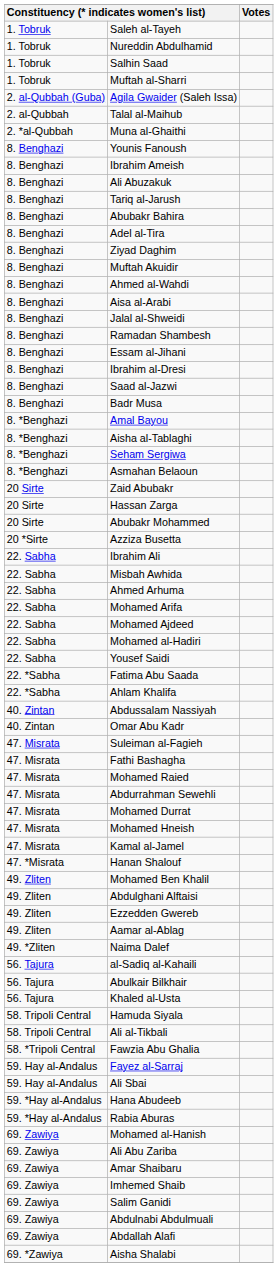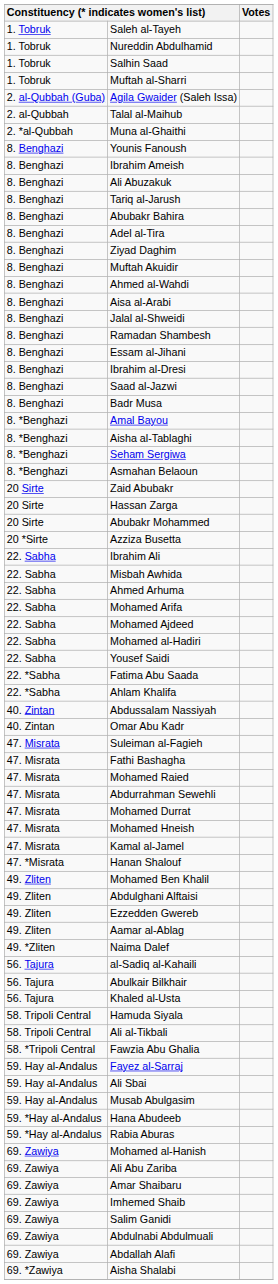 <table class="wikitable">
 <tr>
 </tr>
 <tr style="background-color:#E9E9E9;text-align:center;">
 <th colspan="2" style="text-align:left;">Constituency (* indicates women's list)</th>
 <th>Votes</th>
 </tr>
 <tr>
 <td>1. <a href='#'>Tobruk</a></td>
 <td>Saleh al-Tayeh</td>
 <td style="text-align:right;"></td>
 </tr>
 <tr>
 <td>1. Tobruk</td>
 <td>Nureddin Abdulhamid</td>
 <td style="text-align:right;"></td>
 </tr>
 <tr>
 <td>1. Tobruk</td>
 <td>Salhin Saad</td>
 <td style="text-align:right;"></td>
 </tr>
 <tr>
 <td>1. Tobruk</td>
 <td>Muftah al-Sharri</td>
 <td style="text-align:right;"></td>
 </tr>
 <tr>
 <td>2. <a href='#'>al-Qubbah (Guba)</a></td>
 <td><a href='#'>Agila Gwaider</a> (Saleh Issa)</td>
 <td style="text-align:right;"></td>
 </tr>
 <tr>
 <td>2. al-Qubbah</td>
 <td>Talal al-Maihub</td>
 <td style="text-align:right;"></td>
 </tr>
 <tr>
 <td>2. *al-Qubbah</td>
 <td>Muna al-Ghaithi</td>
 <td style="text-align:right;"></td>
 </tr>
 <tr>
 <td>8. <a href='#'>Benghazi</a></td>
 <td>Younis Fanoush</td>
 <td style="text-align:right;"></td>
 </tr>
 <tr>
 <td>8. Benghazi</td>
 <td>Ibrahim Ameish</td>
 <td style="text-align:right;"></td>
 </tr>
 <tr>
 <td>8. Benghazi</td>
 <td>Ali Abuzakuk</td>
 <td style="text-align:right;"></td>
 </tr>
 <tr>
 <td>8. Benghazi</td>
 <td>Tariq al-Jarush</td>
 <td style="text-align:right;"></td>
 </tr>
 <tr>
 <td>8. Benghazi</td>
 <td>Abubakr Bahira</td>
 <td style="text-align:right;"></td>
 </tr>
 <tr>
 <td>8. Benghazi</td>
 <td>Adel al-Tira</td>
 <td style="text-align:right;"></td>
 </tr>
 <tr>
 <td>8. Benghazi</td>
 <td>Ziyad Daghim</td>
 <td style="text-align:right;"></td>
 </tr>
 <tr>
 <td>8. Benghazi</td>
 <td>Muftah Akuidir</td>
 <td style="text-align:right;"></td>
 </tr>
 <tr>
 <td>8. Benghazi</td>
 <td>Ahmed al-Wahdi</td>
 <td style="text-align:right;"></td>
 </tr>
 <tr>
 <td>8. Benghazi</td>
 <td>Aisa al-Arabi</td>
 <td style="text-align:right;"></td>
 </tr>
 <tr>
 <td>8. Benghazi</td>
 <td>Jalal al-Shweidi</td>
 <td style="text-align:right;"></td>
 </tr>
 <tr>
 <td>8. Benghazi</td>
 <td>Ramadan Shambesh</td>
 <td style="text-align:right;"></td>
 </tr>
 <tr>
 <td>8. Benghazi</td>
 <td>Essam al-Jihani</td>
 <td style="text-align:right;"></td>
 </tr>
 <tr>
 <td>8. Benghazi</td>
 <td>Ibrahim al-Dresi</td>
 <td style="text-align:right;"></td>
 </tr>
 <tr>
 <td>8. Benghazi</td>
 <td>Saad al-Jazwi</td>
 <td style="text-align:right;"></td>
 </tr>
 <tr>
 <td>8. Benghazi</td>
 <td>Badr Musa</td>
 <td style="text-align:right;"></td>
 </tr>
 <tr>
 <td>8. *Benghazi</td>
 <td><a href='#'>Amal Bayou</a></td>
 <td style="text-align:right;"></td>
 </tr>
 <tr>
 <td>8. *Benghazi</td>
 <td>Aisha al-Tablaghi</td>
 <td style="text-align:right;"></td>
 </tr>
 <tr>
 <td>8. *Benghazi</td>
 <td><a href='#'>Seham Sergiwa</a></td>
 <td style="text-align:right;"></td>
 </tr>
 <tr>
 <td>8. *Benghazi</td>
 <td>Asmahan Belaoun</td>
 <td style="text-align:right;"></td>
 </tr>
 <tr>
 <td>20 <a href='#'>Sirte</a></td>
 <td>Zaid Abubakr</td>
 <td style="text-align:right;"></td>
 </tr>
 <tr>
 <td>20 Sirte</td>
 <td>Hassan Zarga</td>
 <td style="text-align:right;"></td>
 </tr>
 <tr>
 <td>20 Sirte</td>
 <td>Abubakr Mohammed</td>
 <td style="text-align:right;"></td>
 </tr>
 <tr>
 <td>20 *Sirte</td>
 <td>Azziza Busetta</td>
 <td style="text-align:right;"></td>
 </tr>
 <tr>
 <td>22. <a href='#'>Sabha</a></td>
 <td>Ibrahim Ali</td>
 <td style="text-align:right;"></td>
 </tr>
 <tr>
 <td>22. Sabha</td>
 <td>Misbah Awhida</td>
 <td style="text-align:right;"></td>
 </tr>
 <tr>
 <td>22. Sabha</td>
 <td>Ahmed Arhuma</td>
 <td style="text-align:right;"></td>
 </tr>
 <tr>
 <td>22. Sabha</td>
 <td>Mohamed Arifa</td>
 <td style="text-align:right;"></td>
 </tr>
 <tr>
 <td>22. Sabha</td>
 <td>Mohamed Ajdeed</td>
 <td style="text-align:right;"></td>
 </tr>
 <tr>
 <td>22. Sabha</td>
 <td>Mohamed al-Hadiri</td>
 <td style="text-align:right;"></td>
 </tr>
 <tr>
 <td>22. Sabha</td>
 <td>Yousef Saidi</td>
 <td style="text-align:right;"></td>
 </tr>
 <tr>
 <td>22. *Sabha</td>
 <td>Fatima Abu Saada</td>
 <td style="text-align:right;"></td>
 </tr>
 <tr>
 <td>22. *Sabha</td>
 <td>Ahlam Khalifa</td>
 <td style="text-align:right;"></td>
 </tr>
 <tr>
 <td>40. <a href='#'>Zintan</a></td>
 <td>Abdussalam Nassiyah</td>
 <td style="text-align:right;"></td>
 </tr>
 <tr>
 <td>40. Zintan</td>
 <td>Omar Abu Kadr</td>
 <td style="text-align:right;"></td>
 </tr>
 <tr>
 <td>47. <a href='#'>Misrata</a></td>
 <td>Suleiman al-Fagieh</td>
 <td style="text-align:right;"></td>
 </tr>
 <tr>
 <td>47. Misrata</td>
 <td>Fathi Bashagha</td>
 <td style="text-align:right;"></td>
 </tr>
 <tr>
 <td>47. Misrata</td>
 <td>Mohamed Raied</td>
 <td style="text-align:right;"></td>
 </tr>
 <tr>
 <td>47. Misrata</td>
 <td>Abdurrahman Sewehli</td>
 <td style="text-align:right;"></td>
 </tr>
 <tr>
 <td>47. Misrata</td>
 <td>Mohamed Durrat</td>
 <td style="text-align:right;"></td>
 </tr>
 <tr>
 <td>47. Misrata</td>
 <td>Mohamed Hneish</td>
 <td style="text-align:right;"></td>
 </tr>
 <tr>
 <td>47. Misrata</td>
 <td>Kamal al-Jamel</td>
 <td style="text-align:right;"></td>
 </tr>
 <tr>
 <td>47. *Misrata</td>
 <td>Hanan Shalouf</td>
 <td style="text-align:right;"></td>
 </tr>
 <tr>
 <td>49. <a href='#'>Zliten</a></td>
 <td>Mohamed Ben Khalil</td>
 <td style="text-align:right;"></td>
 </tr>
 <tr>
 <td>49. Zliten</td>
 <td>Abdulghani Alftaisi</td>
 <td style="text-align:right;"></td>
 </tr>
 <tr>
 <td>49. Zliten</td>
 <td>Ezzedden Gwereb</td>
 <td style="text-align:right;"></td>
 </tr>
 <tr>
 <td>49. Zliten</td>
 <td>Aamar al-Ablag</td>
 <td style="text-align:right;"></td>
 </tr>
 <tr>
 <td>49. *Zliten</td>
 <td>Naima Dalef</td>
 <td style="text-align:right;"></td>
 </tr>
 <tr>
 <td>56. <a href='#'>Tajura</a></td>
 <td>al-Sadiq al-Kahaili</td>
 <td style="text-align:right;"></td>
 </tr>
 <tr>
 <td>56. Tajura</td>
 <td>Abulkair Bilkhair</td>
 <td style="text-align:right;"></td>
 </tr>
 <tr>
 <td>56. Tajura</td>
 <td>Khaled al-Usta</td>
 <td style="text-align:right;"></td>
 </tr>
 <tr>
 <td>58. Tripoli Central</td>
 <td>Hamuda Siyala</td>
 <td style="text-align:right;"></td>
 </tr>
 <tr>
 <td>58. Tripoli Central</td>
 <td>Ali al-Tikbali</td>
 <td style="text-align:right;"></td>
 </tr>
 <tr>
 <td>58. *Tripoli Central</td>
 <td>Fawzia Abu Ghalia</td>
 <td style="text-align:right;"></td>
 </tr>
 <tr>
 <td>59. Hay al-Andalus</td>
 <td><a href='#'>Fayez al-Sarraj</a></td>
 <td style="text-align:right;"></td>
 </tr>
 <tr>
 <td>59. Hay al-Andalus</td>
 <td>Ali Sbai</td>
 <td style="text-align:right;"></td>
 </tr>
 <tr>
+<td>59. Hay al-Andalus</td>
+<td>Musab Abulgasim</td>
+<td style="text-align:right;"></td>
+</tr>
+<tr>
 <td>59. *Hay al-Andalus</td>
 <td>Hana Abudeeb</td>
 <td style="text-align:right;"></td>
 </tr>
 <tr>
 <td>59. *Hay al-Andalus</td>
 <td>Rabia Aburas</td>
 <td style="text-align:right;"></td>
 </tr>
 <tr>
 <td>69. <a href='#'>Zawiya</a></td>
 <td>Mohamed al-Hanish</td>
 <td style="text-align:right;"></td>
 </tr>
 <tr>
 <td>69. Zawiya</td>
 <td>Ali Abu Zariba</td>
 <td style="text-align:right;"></td>
 </tr>
 <tr>
 <td>69. Zawiya</td>
 <td>Amar Shaibaru</td>
 <td style="text-align:right;"></td>
 </tr>
 <tr>
 <td>69. Zawiya</td>
 <td>Imhemed Shaib</td>
 <td style="text-align:right;"></td>
 </tr>
 <tr>
 <td>69. Zawiya</td>
 <td>Salim Ganidi</td>
 <td style="text-align:right;"></td>
 </tr>
 <tr>
 <td>69. Zawiya</td>
 <td>Abdulnabi Abdulmuali</td>
 <td style="text-align:right;"></td>
 </tr>
 <tr>
 <td>69. Zawiya</td>
 <td>Abdallah Alafi</td>
 <td style="text-align:right;"></td>
 </tr>
 <tr>
 <td>69. *Zawiya</td>
 <td>Aisha Shalabi</td>
 <td style="text-align:right;"></td>
 </tr>
 <tr>
 </tr>
 </table>
